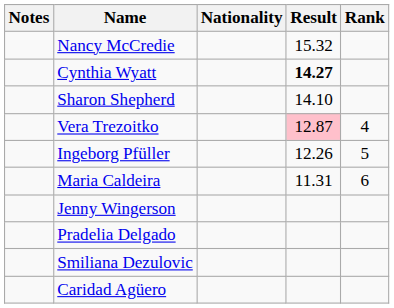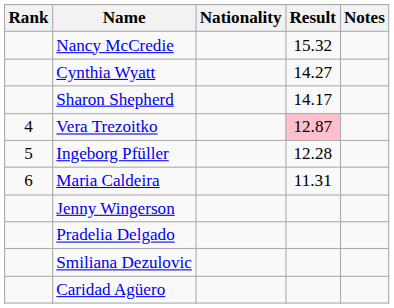 <table class="wikitable sortable" style="text-align:center">
 <tr>
-<th>Notes</th>
+<th>Rank</th>
 <th>Name</th>
 <th>Nationality</th>
 <th>Result</th>
-<th>Rank</th>
+<th>Notes</th>
 </tr>
 <tr>
 <td></td>
 <td align=left><a href='#'>Nancy McCredie</a></td>
 <td align=left></td>
 <td>15.32</td>
 <td></td>
 </tr>
 <tr>
 <td></td>
 <td align=left><a href='#'>Cynthia Wyatt</a></td>
 <td align=left></td>
-<td><strong>14.27</strong></td>
+<td>14.27</td>
 <td></td>
 </tr>
 <tr>
 <td></td>
 <td align=left><a href='#'>Sharon Shepherd</a></td>
 <td align=left></td>
-<td>14.10</td>
+<td>14.17</td>
 <td></td>
 </tr>
 <tr>
-<td></td>
+<td>4</td>
 <td align=left><a href='#'>Vera Trezoitko</a></td>
 <td align=left></td>
 <td style="background: pink;">12.87</td>
-<td>4</td>
+<td></td>
 </tr>
 <tr>
-<td></td>
+<td>5</td>
 <td align=left><a href='#'>Ingeborg Pfüller</a></td>
 <td align=left></td>
-<td>12.26</td>
-<td>5</td>
+<td>12.28</td>
+<td></td>
 </tr>
 <tr>
-<td></td>
+<td>6</td>
 <td align=left><a href='#'>Maria Caldeira</a></td>
 <td align=left></td>
 <td>11.31</td>
-<td>6</td>
+<td></td>
 </tr>
 <tr>
 <td></td>
 <td align=left><a href='#'>Jenny Wingerson</a></td>
 <td align=left></td>
 <td></td>
 <td></td>
 </tr>
 <tr>
 <td></td>
 <td align=left><a href='#'>Pradelia Delgado</a></td>
 <td align=left></td>
 <td></td>
 <td></td>
 </tr>
 <tr>
 <td></td>
 <td align=left><a href='#'>Smiliana Dezulovic</a></td>
 <td align=left></td>
 <td></td>
 <td></td>
 </tr>
 <tr>
 <td></td>
 <td align=left><a href='#'>Caridad Agüero</a></td>
 <td align=left></td>
 <td></td>
 <td></td>
 </tr>
 </table>
